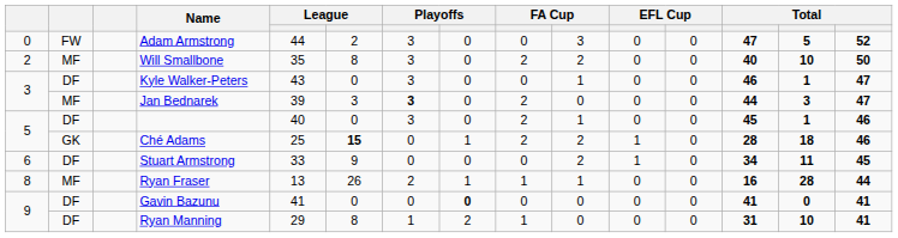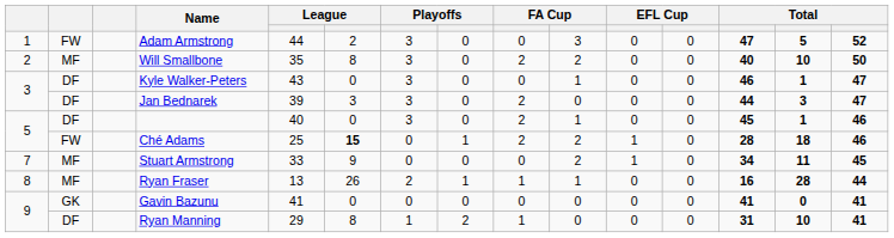 <table class="wikitable plainrowheaders" style="text-align:center;">
 <tr>
 <th scope="col" rowspan="2" style="width:3em;"></th>
 <th scope="col" rowspan="2" style="width:3em;"></th>
 <th scope="col" rowspan="2" style="width:3em;"></th>
 <th scope="col" rowspan="2" style="width:10em;">Name</th>
 <th scope="col" colspan="2">League</th>
 <th scope="col" colspan="2">Playoffs</th>
 <th scope="col" colspan="2">FA Cup</th>
 <th scope="col" colspan="2">EFL Cup</th>
 <th scope="col" colspan="3">Total</th>
 </tr>
 <tr>
 <th scope="col" style="width:4em;"></th>
 <th scope="col" style="width:4em;"></th>
 <th scope="col" style="width:4em;"></th>
 <th scope="col" style="width:4em;"></th>
 <th scope="col" style="width:4em;"></th>
 <th scope="col" style="width:4em;"></th>
 <th scope="col" style="width:4em;"></th>
 <th scope="col" style="width:4em;"></th>
 <th scope="col" style="width:4em;"></th>
 <th scope="col" style="width:4em;"></th>
 <th scope="col" style="width:4em;"></th>
 </tr>
 <tr>
-<td>0</td>
+<td>1</td>
 <td>FW</td>
 <td></td>
 <td align="left"><a href='#'>Adam Armstrong</a></td>
 <td>44</td>
 <td>2</td>
 <td>3</td>
 <td>0</td>
 <td>0</td>
 <td>3</td>
 <td>0</td>
 <td>0</td>
 <td><strong>47</strong></td>
 <td><strong>5</strong></td>
 <td><strong>52</strong></td>
 </tr>
 <tr>
 <td>2</td>
 <td>MF</td>
 <td></td>
 <td align="left"><a href='#'>Will Smallbone</a></td>
 <td>35</td>
 <td>8</td>
 <td>3</td>
 <td>0</td>
 <td>2</td>
 <td>2</td>
 <td>0</td>
 <td>0</td>
 <td><strong>40</strong></td>
 <td><strong>10</strong></td>
 <td><strong>50</strong></td>
 </tr>
 <tr>
 <td rowspan="2">3</td>
 <td>DF</td>
 <td></td>
 <td align="left"><a href='#'>Kyle Walker-Peters</a></td>
 <td>43</td>
 <td>0</td>
 <td>3</td>
 <td>0</td>
 <td>0</td>
 <td>1</td>
 <td>0</td>
 <td>0</td>
 <td><strong>46</strong></td>
 <td><strong>1</strong></td>
 <td><strong>47</strong></td>
 </tr>
 <tr>
-<td>MF</td>
+<td>DF</td>
 <td></td>
 <td align="left"><a href='#'>Jan Bednarek</a></td>
 <td>39</td>
 <td>3</td>
-<td><strong>3</strong></td>
+<td>3</td>
 <td>0</td>
 <td>2</td>
 <td>0</td>
 <td>0</td>
 <td>0</td>
 <td><strong>44</strong></td>
 <td><strong>3</strong></td>
 <td><strong>47</strong></td>
 </tr>
 <tr>
 <td rowspan="2">5</td>
 <td>DF</td>
 <td></td>
 <td align="left"></td>
 <td>40</td>
 <td>0</td>
 <td>3</td>
 <td>0</td>
 <td>2</td>
 <td>1</td>
 <td>0</td>
 <td>0</td>
 <td><strong>45</strong></td>
 <td><strong>1</strong></td>
 <td><strong>46</strong></td>
 </tr>
 <tr>
-<td>GK</td>
+<td>FW</td>
 <td></td>
 <td align="left"><a href='#'>Ché Adams</a></td>
 <td>25</td>
 <td><strong>15</strong></td>
 <td>0</td>
 <td>1</td>
 <td>2</td>
 <td>2</td>
 <td>1</td>
 <td>0</td>
 <td><strong>28</strong></td>
 <td><strong>18</strong></td>
 <td><strong>46</strong></td>
 </tr>
 <tr>
-<td>6</td>
-<td>DF</td>
+<td>7</td>
+<td>MF</td>
 <td></td>
 <td align="left"><a href='#'>Stuart Armstrong</a></td>
 <td>33</td>
 <td>9</td>
 <td>0</td>
 <td>0</td>
 <td>0</td>
 <td>2</td>
 <td>1</td>
 <td>0</td>
 <td><strong>34</strong></td>
 <td><strong>11</strong></td>
 <td><strong>45</strong></td>
 </tr>
 <tr>
 <td>8</td>
 <td>MF</td>
 <td></td>
 <td align="left"><a href='#'>Ryan Fraser</a></td>
 <td>13</td>
 <td>26</td>
 <td>2</td>
 <td>1</td>
 <td>1</td>
 <td>1</td>
 <td>0</td>
 <td>0</td>
 <td><strong>16</strong></td>
 <td><strong>28</strong></td>
 <td><strong>44</strong></td>
 </tr>
 <tr>
 <td rowspan="2">9</td>
-<td>DF</td>
+<td>GK</td>
 <td></td>
 <td align="left"><a href='#'>Gavin Bazunu</a></td>
 <td>41</td>
 <td>0</td>
 <td>0</td>
-<td><strong>0</strong></td>
+<td>0</td>
 <td>0</td>
 <td>0</td>
 <td>0</td>
 <td>0</td>
 <td><strong>41</strong></td>
 <td><strong>0</strong></td>
 <td><strong>41</strong></td>
 </tr>
 <tr>
 <td>DF</td>
 <td></td>
 <td align="left"><a href='#'>Ryan Manning</a></td>
 <td>29</td>
 <td>8</td>
 <td>1</td>
 <td>2</td>
 <td>1</td>
 <td>0</td>
 <td>0</td>
 <td>0</td>
 <td><strong>31</strong></td>
 <td><strong>10</strong></td>
 <td><strong>41</strong></td>
 </tr>
 </table>
